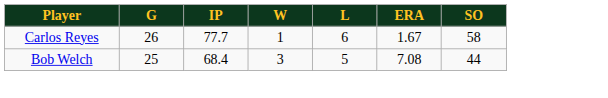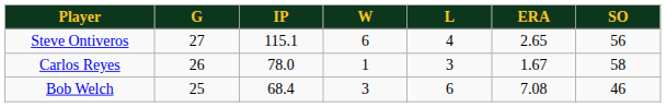 <table class="wikitable sortable">
 <tr>
 <th style="background:#0C371D;color:#ffc322;" width="16%">Player</th>
 <th style="background:#0C371D;color:#ffc322;" width="9%">G</th>
 <th style="background:#0C371D;color:#ffc322;" width="9%">IP</th>
 <th style="background:#0C371D;color:#ffc322;" width="9%">W</th>
 <th style="background:#0C371D;color:#ffc322;" width="9%">L</th>
 <th style="background:#0C371D;color:#ffc322;" width="9%">ERA</th>
 <th style="background:#0C371D;color:#ffc322;" width="9%">SO</th>
 </tr>
 <tr align=center>
+<td><a href='#'>Steve Ontiveros</a></td>
+<td>27</td>
+<td>115.1</td>
+<td>6</td>
+<td>4</td>
+<td>2.65</td>
+<td>56</td>
+</tr>
+<tr align=center>
 <td><a href='#'>Carlos Reyes</a></td>
 <td>26</td>
-<td>77.7</td>
+<td>78.0</td>
 <td>1</td>
-<td>6</td>
+<td>3</td>
 <td>1.67</td>
 <td>58</td>
 </tr>
 <tr align=center>
 <td><a href='#'>Bob Welch</a></td>
 <td>25</td>
 <td>68.4</td>
 <td>3</td>
-<td>5</td>
+<td>6</td>
 <td>7.08</td>
-<td>44</td>
+<td>46</td>
 </tr>
 </table>
